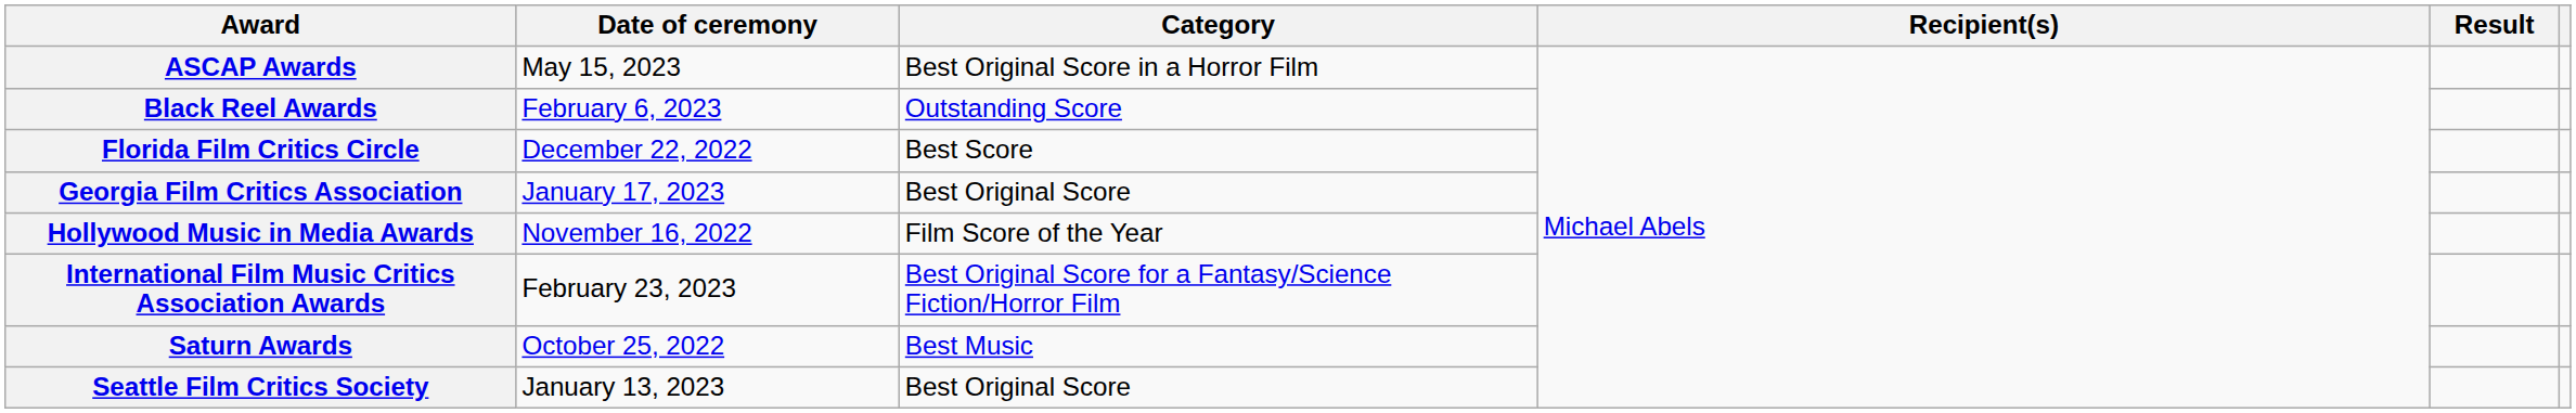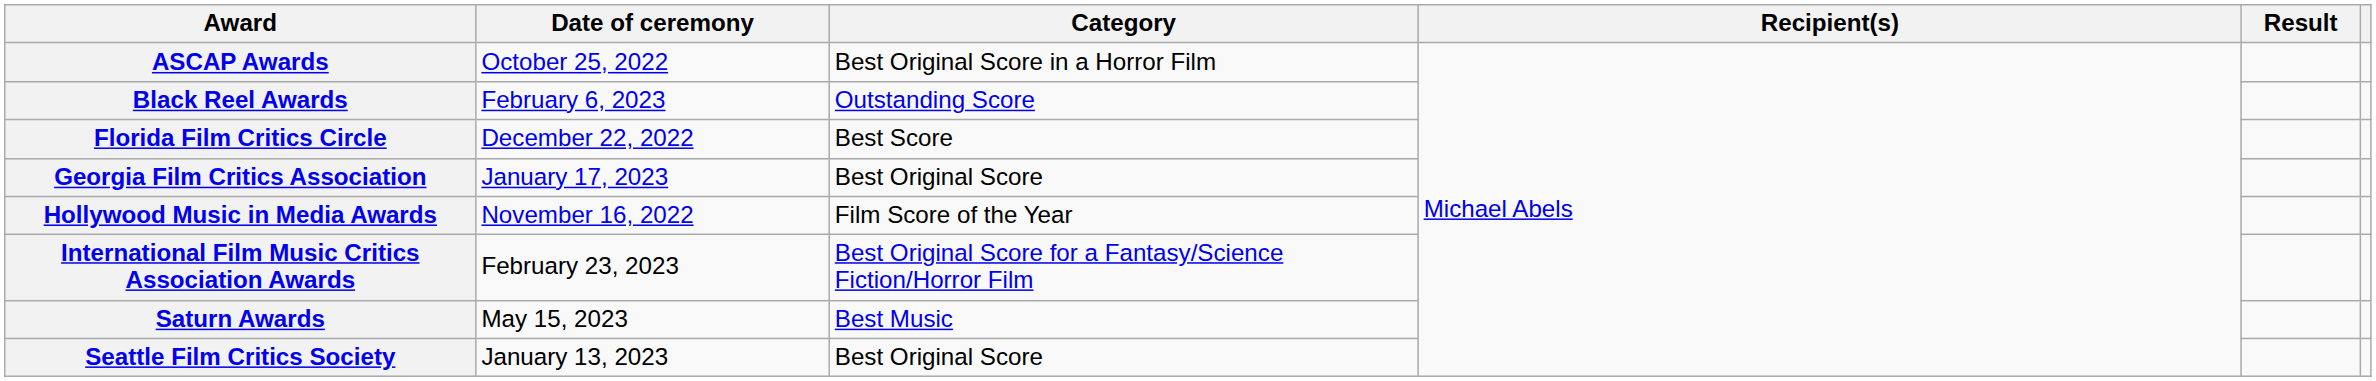 <table class="wikitable sortable plainrowheaders">
 <tr>
 <th scope="col" style="width:20%;">Award</th>
 <th scope="col" style="width:15%;">Date of ceremony</th>
 <th scope="col" style="width:25%;">Category</th>
 <th scope="col" style="width:35%;">Recipient(s)</th>
 <th scope="col" style="width:5%;">Result</th>
 <th scope="col" style="width:5%;" class="unsortable"></th>
 </tr>
 <tr>
 <th scope="row"><a href='#'>ASCAP Awards</a></th>
-<td>May 15, 2023</td>
+<td><a href='#'>October 25, 2022</a></td>
 <td>Best Original Score in a Horror Film</td>
 <td rowspan="8"><a href='#'>Michael Abels</a></td>
 <td></td>
 <td align="center"></td>
 </tr>
 <tr>
 <th scope="row"><a href='#'>Black Reel Awards</a></th>
 <td><a href='#'>February 6, 2023</a></td>
 <td><a href='#'>Outstanding Score</a></td>
 <td></td>
 <td align="center"><br></td>
 </tr>
 <tr>
 <th scope="row"><a href='#'>Florida Film Critics Circle</a></th>
 <td><a href='#'>December 22, 2022</a></td>
 <td>Best Score</td>
 <td></td>
 <td align="center"></td>
 </tr>
 <tr>
 <th scope="row"><a href='#'>Georgia Film Critics Association</a></th>
 <td><a href='#'>January 17, 2023</a></td>
 <td>Best Original Score</td>
 <td></td>
 <td align="center"></td>
 </tr>
 <tr>
 <th scope="row"><a href='#'>Hollywood Music in Media Awards</a></th>
 <td><a href='#'>November 16, 2022</a></td>
 <td>Film Score of the Year</td>
 <td></td>
 <td align="center"></td>
 </tr>
 <tr>
 <th scope="row"><a href='#'>International Film Music Critics Association Awards</a></th>
 <td>February 23, 2023</td>
 <td><a href='#'>Best Original Score for a Fantasy/Science Fiction/Horror Film</a></td>
 <td></td>
 <td style="text-align:center;"><br></td>
 </tr>
 <tr>
 <th scope="row"><a href='#'>Saturn Awards</a></th>
-<td><a href='#'>October 25, 2022</a></td>
+<td>May 15, 2023</td>
 <td><a href='#'>Best Music</a></td>
 <td></td>
 <td align="center"><br></td>
 </tr>
 <tr>
 <th scope="row"><a href='#'>Seattle Film Critics Society</a></th>
 <td>January 13, 2023</td>
 <td>Best Original Score</td>
 <td></td>
 <td align="center"></td>
 </tr>
 </table>
